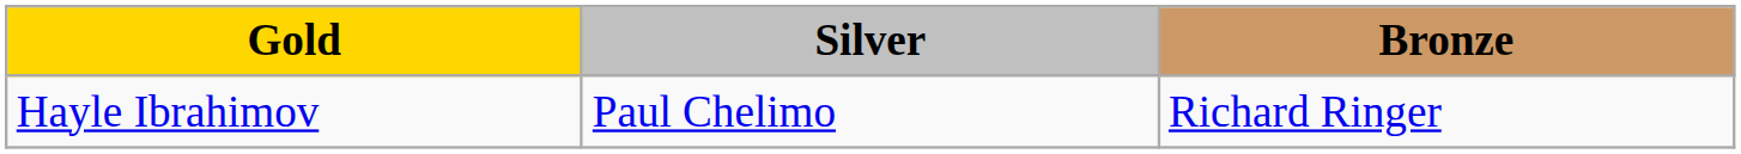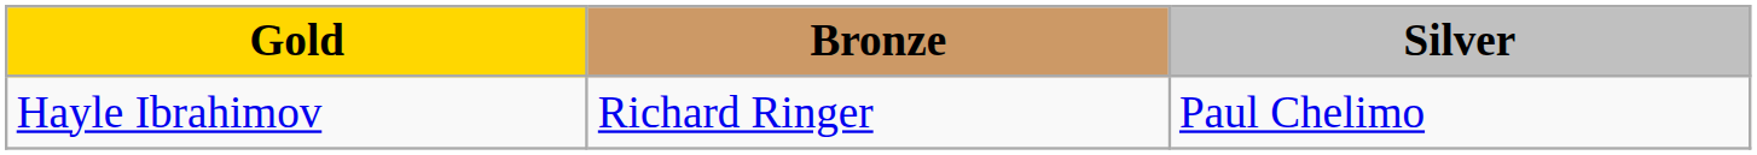 <table class="wikitable" style="text-align:left">
 <tr align="center">
 <td width=200 bgcolor=gold><strong>Gold</strong></td>
+<td width=200 bgcolor=CC9966><strong>Bronze</strong></td>
 <td width=200 bgcolor=silver><strong>Silver</strong></td>
-<td width=200 bgcolor=CC9966><strong>Bronze</strong></td>
 </tr>
 <tr>
 <td><a href='#'>Hayle Ibrahimov</a><br><em></em></td>
+<td><a href='#'>Richard Ringer</a><br><em></em></td>
 <td><a href='#'>Paul Chelimo</a><br><em></em></td>
-<td><a href='#'>Richard Ringer</a><br><em></em></td>
 </tr>
 </table>
